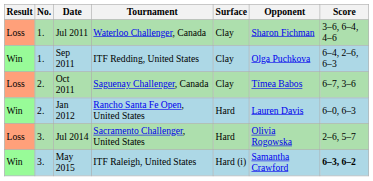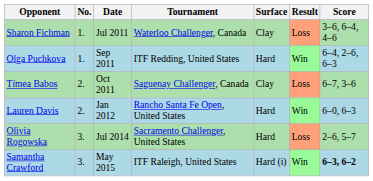 <table class="sortable wikitable">
 <tr>
-<th>Result</th>
+<th>Opponent</th>
 <th>No.</th>
 <th>Date</th>
 <th>Tournament</th>
 <th>Surface</th>
-<th>Opponent</th>
+<th>Result</th>
 <th class="unsortable">Score</th>
 </tr>
 <tr style="background:#addfad;">
-<td bgcolor=FFA07A>Loss</td>
+<td> <a href='#'>Sharon Fichman</a></td>
 <td>1.</td>
 <td>Jul 2011</td>
 <td><a href='#'>Waterloo Challenger</a>, Canada</td>
 <td>Clay</td>
-<td> <a href='#'>Sharon Fichman</a></td>
+<td bgcolor=FFA07A>Loss</td>
 <td>3–6, 6–4, 4–6</td>
 </tr>
 <tr style="background:lightblue;">
-<td style="background:#98fb98;">Win</td>
+<td> <a href='#'>Olga Puchkova</a></td>
 <td>1.</td>
 <td>Sep 2011</td>
 <td>ITF Redding, United States</td>
-<td>Clay</td>
-<td> <a href='#'>Olga Puchkova</a></td>
+<td>Hard</td>
+<td style="background:#98fb98;">Win</td>
 <td>6–4, 2–6, 6–3</td>
 </tr>
 <tr style="background:#addfad;">
-<td bgcolor=FFA07A>Loss</td>
+<td> <a href='#'>Tímea Babos</a></td>
 <td>2.</td>
 <td>Oct 2011</td>
 <td><a href='#'>Saguenay Challenger</a>, Canada</td>
 <td>Clay</td>
-<td> <a href='#'>Tímea Babos</a></td>
+<td bgcolor=FFA07A>Loss</td>
 <td>6–7, 3–6</td>
 </tr>
 <tr style="background:lightblue;">
-<td style="background:#98fb98;">Win</td>
+<td> <a href='#'>Lauren Davis</a></td>
 <td>2.</td>
 <td>Jan 2012</td>
 <td><a href='#'>Rancho Santa Fe Open</a>, United States</td>
 <td>Hard</td>
-<td> <a href='#'>Lauren Davis</a></td>
+<td style="background:#98fb98;">Win</td>
 <td>6–0, 6–3</td>
 </tr>
 <tr style="background:#addfad;">
-<td bgcolor=FFA07A>Loss</td>
+<td> <a href='#'>Olivia Rogowska</a></td>
 <td>3.</td>
 <td>Jul 2014</td>
 <td><a href='#'>Sacramento Challenger</a>, United States</td>
 <td>Hard</td>
-<td> <a href='#'>Olivia Rogowska</a></td>
+<td bgcolor=FFA07A>Loss</td>
 <td>2–6, 5–7</td>
 </tr>
 <tr style="background:lightblue;">
-<td style="background:#98fb98;">Win</td>
+<td> <a href='#'>Samantha Crawford</a></td>
 <td>3.</td>
 <td>May 2015</td>
 <td>ITF Raleigh, United States</td>
 <td>Hard (i)</td>
-<td> <a href='#'>Samantha Crawford</a></td>
+<td style="background:#98fb98;">Win</td>
 <td><strong>6–3, 6–2</strong></td>
 </tr>
 </table>
